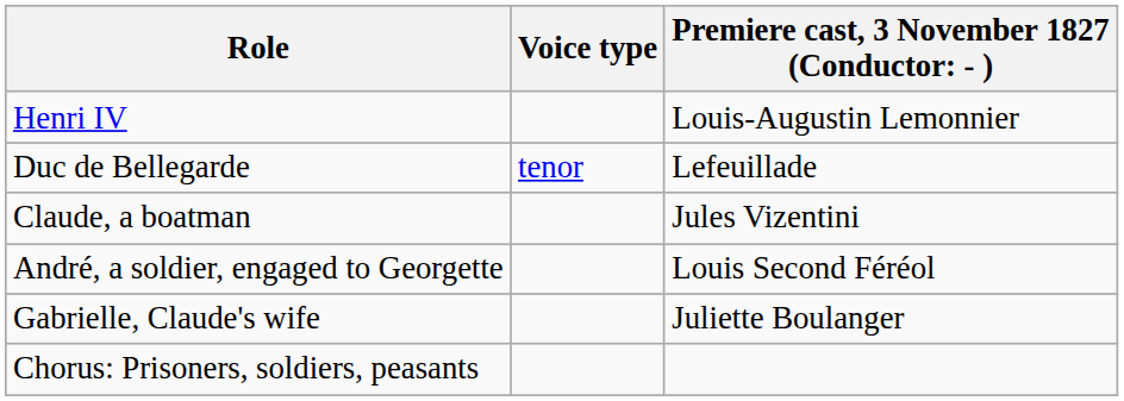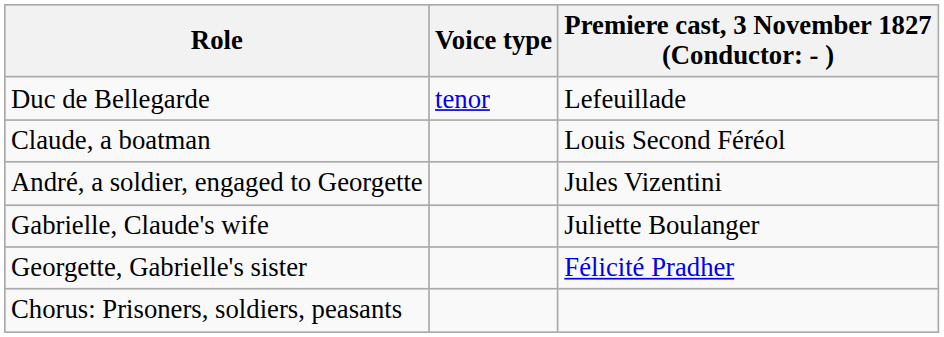 <table class="wikitable">
 <tr>
 <th>Role</th>
 <th>Voice type</th>
 <th>Premiere cast, 3 November 1827<br>(Conductor: - )</th>
-</tr>
-<tr>
-<td><a href='#'>Henri IV</a></td>
-<td></td>
-<td>Louis-Augustin Lemonnier</td>
 </tr>
 <tr>
 <td>Duc de Bellegarde</td>
 <td><a href='#'>tenor</a></td>
 <td>Lefeuillade</td>
 </tr>
 <tr>
 <td>Claude, a boatman</td>
 <td></td>
-<td>Jules Vizentini</td>
+<td>Louis Second Féréol</td>
 </tr>
 <tr>
 <td>André, a soldier, engaged to Georgette</td>
 <td></td>
-<td>Louis Second Féréol</td>
+<td>Jules Vizentini</td>
 </tr>
 <tr>
 <td>Gabrielle, Claude's wife</td>
 <td></td>
 <td>Juliette Boulanger</td>
 </tr>
 <tr>
+<td>Georgette, Gabrielle's sister</td>
+<td></td>
+<td><a href='#'>Félicité Pradher</a></td>
+</tr>
+<tr>
 <td>Chorus: Prisoners, soldiers, peasants</td>
 <td></td>
 </tr>
 </table>
